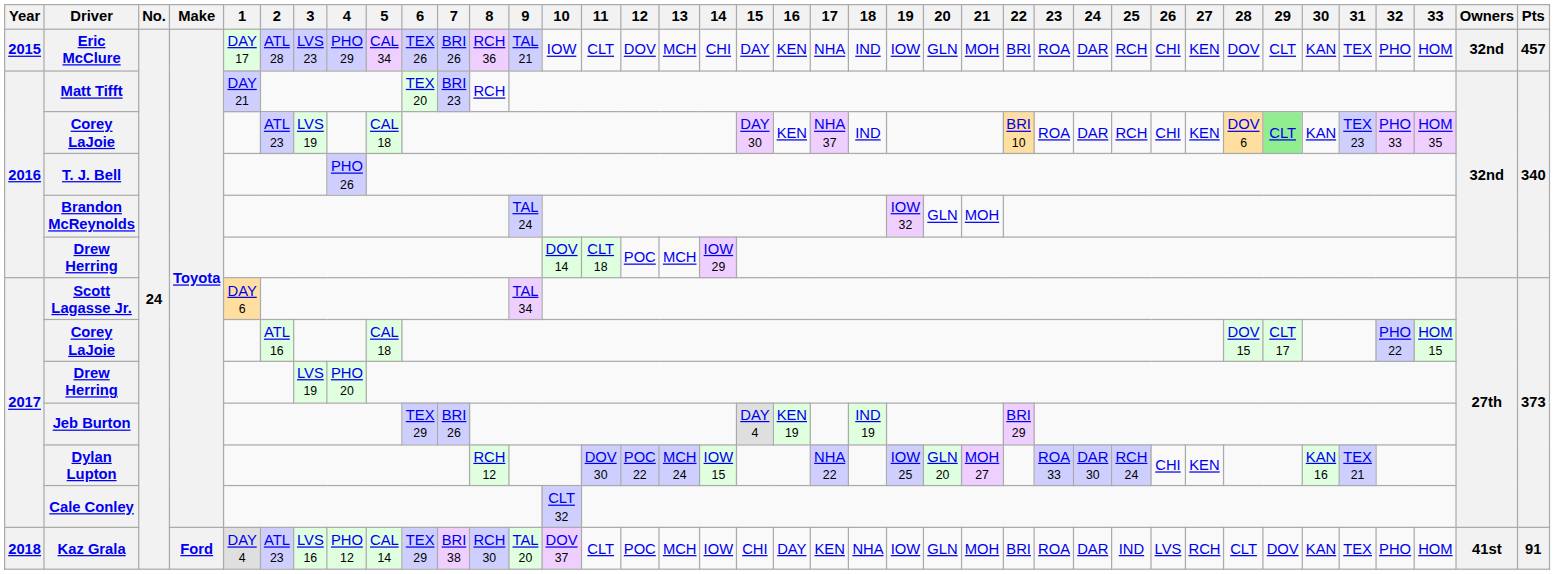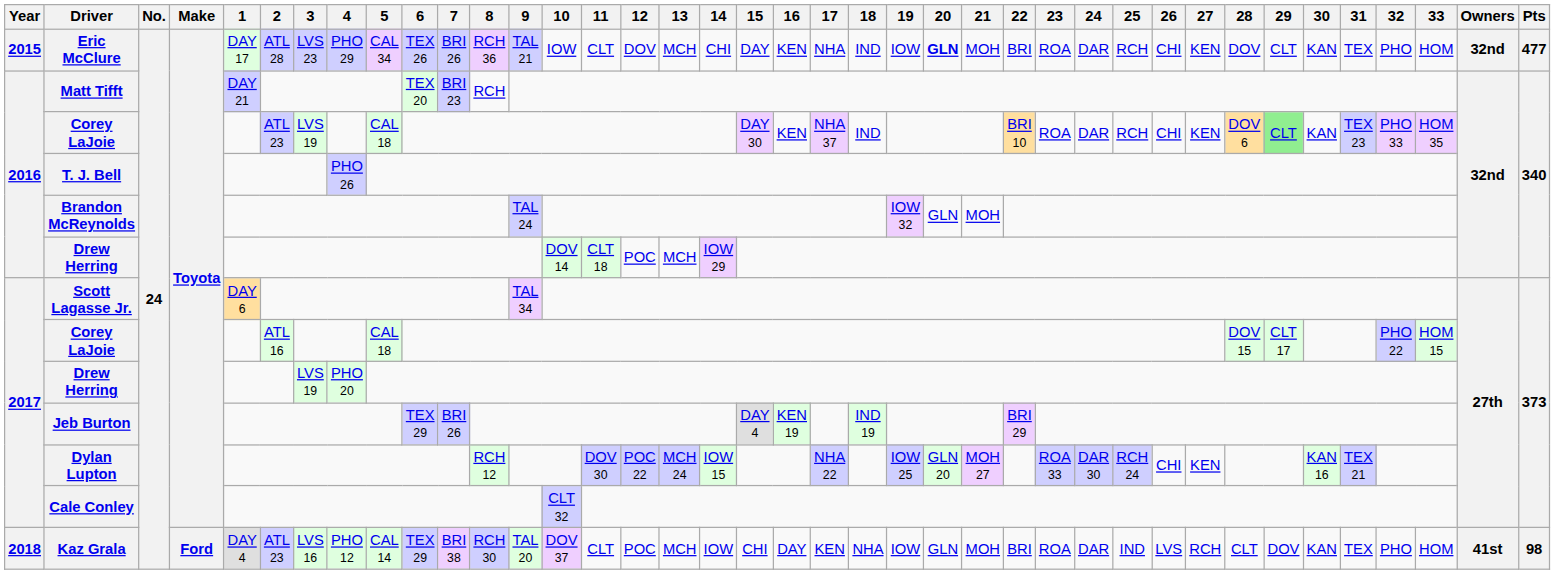 <table class="wikitable" style="text-align:center; font-size:75%">
 <tr>
 <th>Year</th>
 <th>Driver</th>
 <th>No.</th>
 <th>Make</th>
 <th>1</th>
 <th>2</th>
 <th>3</th>
 <th>4</th>
 <th>5</th>
 <th>6</th>
 <th>7</th>
 <th>8</th>
 <th>9</th>
 <th>10</th>
 <th>11</th>
 <th>12</th>
 <th>13</th>
 <th>14</th>
 <th>15</th>
 <th>16</th>
 <th>17</th>
 <th>18</th>
 <th>19</th>
 <th>20</th>
 <th>21</th>
 <th>22</th>
 <th>23</th>
 <th>24</th>
 <th>25</th>
 <th>26</th>
 <th>27</th>
 <th>28</th>
 <th>29</th>
 <th>30</th>
 <th>31</th>
 <th>32</th>
 <th>33</th>
 <th>Owners</th>
 <th>Pts</th>
 </tr>
 <tr>
 <th><a href='#'>2015</a></th>
 <th><a href='#'>Eric McClure</a></th>
 <th rowspan=13>24</th>
 <th rowspan=12><a href='#'>Toyota</a></th>
 <td style="background:#DFFFDF;"><a href='#'>DAY</a><br><small>17</small></td>
 <td style="background:#CFCFFF;"><a href='#'>ATL</a><br><small>28</small></td>
 <td style="background:#CFCFFF;"><a href='#'>LVS</a><br><small>23</small></td>
 <td style="background:#CFCFFF;"><a href='#'>PHO</a><br><small>29</small></td>
 <td style="background:#EFCFFF;"><a href='#'>CAL</a><br><small>34</small></td>
 <td style="background:#CFCFFF;"><a href='#'>TEX</a><br><small>26</small></td>
 <td style="background:#CFCFFF;"><a href='#'>BRI</a><br><small>26</small></td>
 <td style="background:#EFCFFF;"><a href='#'>RCH</a><br><small>36</small></td>
 <td style="background:#CFCFFF;"><a href='#'>TAL</a><br><small>21</small></td>
 <td><a href='#'>IOW</a></td>
 <td><a href='#'>CLT</a></td>
 <td><a href='#'>DOV</a></td>
 <td><a href='#'>MCH</a></td>
 <td><a href='#'>CHI</a></td>
 <td><a href='#'>DAY</a></td>
 <td><a href='#'>KEN</a></td>
 <td><a href='#'>NHA</a></td>
 <td><a href='#'>IND</a></td>
 <td><a href='#'>IOW</a></td>
-<td><a href='#'>GLN</a></td>
+<td><strong><a href='#'>GLN</a></strong></td>
 <td><a href='#'>MOH</a></td>
 <td><a href='#'>BRI</a></td>
 <td><a href='#'>ROA</a></td>
 <td><a href='#'>DAR</a></td>
 <td><a href='#'>RCH</a></td>
 <td><a href='#'>CHI</a></td>
 <td><a href='#'>KEN</a></td>
 <td><a href='#'>DOV</a></td>
 <td><a href='#'>CLT</a></td>
 <td><a href='#'>KAN</a></td>
 <td><a href='#'>TEX</a></td>
 <td><a href='#'>PHO</a></td>
 <td><a href='#'>HOM</a></td>
 <th>32nd</th>
-<th>457</th>
+<th>477</th>
 </tr>
 <tr>
 <th rowspan=5><a href='#'>2016</a></th>
 <th><a href='#'>Matt Tifft</a></th>
 <td style="background:#CFCFFF;"><a href='#'>DAY</a><br><small>21</small></td>
 <td colspan=4></td>
 <td style="background:#DFFFDF;"><a href='#'>TEX</a><br><small>20</small></td>
 <td style="background:#CFCFFF;"><a href='#'>BRI</a><br><small>23</small></td>
 <td><a href='#'>RCH</a></td>
 <td colspan=25></td>
 <th rowspan=5>32nd</th>
 <th rowspan=5>340</th>
 </tr>
 <tr>
 <th><a href='#'>Corey LaJoie</a></th>
 <td colspan=1></td>
 <td style="background:#CFCFFF;"><a href='#'>ATL</a><br><small>23</small></td>
 <td style="background:#DFFFDF;"><a href='#'>LVS</a><br><small>19</small></td>
 <td colspan=1></td>
 <td style="background:#DFFFDF;"><a href='#'>CAL</a><br><small>18</small></td>
 <td colspan=9></td>
 <td style="background:#EFCFFF;"><a href='#'>DAY</a><br><small>30</small></td>
 <td><a href='#'>KEN</a></td>
 <td style="background:#EFCFFF;"><a href='#'>NHA</a><br><small>37</small></td>
 <td><a href='#'>IND</a></td>
 <td colspan=3></td>
 <td style="background:#FFDF9F;"><a href='#'>BRI</a><br><small>10</small></td>
 <td><a href='#'>ROA</a></td>
 <td><a href='#'>DAR</a></td>
 <td><a href='#'>RCH</a></td>
 <td><a href='#'>CHI</a></td>
 <td><a href='#'>KEN</a></td>
 <td style="background:#FFDF9F;"><a href='#'>DOV</a><br><small>6</small></td>
 <td style="background: lightgreen;"><a href='#'>CLT</a></td>
 <td><a href='#'>KAN</a></td>
 <td style="background:#CFCFFF;"><a href='#'>TEX</a><br><small>23</small></td>
 <td style="background:#EFCFFF;"><a href='#'>PHO</a><br><small>33</small></td>
 <td style="background:#EFCFFF;"><a href='#'>HOM</a><br><small>35</small></td>
 </tr>
 <tr>
 <th><a href='#'>T. J. Bell</a></th>
 <td colspan=3></td>
 <td style="background:#CFCFFF;"><a href='#'>PHO</a><br><small>26</small></td>
 <td colspan=31></td>
 </tr>
 <tr>
 <th><a href='#'>Brandon McReynolds</a></th>
 <td colspan=8></td>
 <td style="background:#CFCFFF;"><a href='#'>TAL</a><br><small>24</small></td>
 <td colspan=9></td>
 <td style="background:#EFCFFF;"><a href='#'>IOW</a><br><small>32</small></td>
 <td><a href='#'>GLN</a></td>
 <td><a href='#'>MOH</a></td>
 <td colspan=12></td>
 </tr>
 <tr>
 <th><a href='#'>Drew Herring</a></th>
 <td colspan=9></td>
 <td style="background:#DFFFDF;"><a href='#'>DOV</a><br><small>14</small></td>
 <td style="background:#DFFFDF;"><a href='#'>CLT</a><br><small>18</small></td>
 <td><a href='#'>POC</a></td>
 <td><a href='#'>MCH</a></td>
 <td style="background:#EFCFFF;"><a href='#'>IOW</a><br><small>29</small></td>
 <td colspan=19></td>
 </tr>
 <tr>
 <th rowspan=6><a href='#'>2017</a></th>
 <th><a href='#'>Scott Lagasse Jr.</a></th>
 <td style="background:#FFDF9F;"><a href='#'>DAY</a><br><small>6</small></td>
 <td colspan=7></td>
 <td style="background:#EFCFFF;"><a href='#'>TAL</a><br><small>34</small></td>
 <td colspan=24></td>
 <th rowspan=6>27th</th>
 <th rowspan=6>373</th>
 </tr>
 <tr>
 <th><a href='#'>Corey LaJoie</a></th>
 <td colspan=1></td>
 <td style="background:#DFFFDF;"><a href='#'>ATL</a><br><small>16</small></td>
 <td colspan=2></td>
 <td style="background:#DFFFDF;"><a href='#'>CAL</a><br><small>18</small></td>
 <td colspan=22></td>
 <td style="background:#DFFFDF;"><a href='#'>DOV</a><br><small>15</small></td>
 <td style="background:#DFFFDF;"><a href='#'>CLT</a><br><small>17</small></td>
 <td colspan=2></td>
 <td style="background:#CFCFFF;"><a href='#'>PHO</a><br><small>22</small></td>
 <td style="background:#DFFFDF;"><a href='#'>HOM</a><br><small>15</small></td>
 </tr>
 <tr>
 <th><a href='#'>Drew Herring</a></th>
 <td colspan=2></td>
 <td style="background:#DFFFDF;"><a href='#'>LVS</a><br><small>19</small></td>
 <td style="background:#DFFFDF;"><a href='#'>PHO</a><br><small>20</small></td>
 <td colspan=29></td>
 </tr>
 <tr>
 <th><a href='#'>Jeb Burton</a></th>
 <td colspan=5></td>
 <td style="background:#CFCFFF;"><a href='#'>TEX</a><br><small>29</small></td>
 <td style="background:#CFCFFF;"><a href='#'>BRI</a><br><small>26</small></td>
 <td colspan=7></td>
 <td style="background:#DFDFDF;"><a href='#'>DAY</a><br><small>4</small></td>
 <td style="background:#DFFFDF;"><a href='#'>KEN</a><br><small>19</small></td>
 <td colspan=1></td>
 <td style="background:#DFFFDF;"><a href='#'>IND</a><br><small>19</small></td>
 <td colspan=3></td>
 <td style="background:#EFCFFF;"><a href='#'>BRI</a><br><small>29</small></td>
 <td colspan=11></td>
 </tr>
 <tr>
 <th><a href='#'>Dylan Lupton</a></th>
 <td colspan=7></td>
 <td style="background:#DFFFDF;"><a href='#'>RCH</a><br><small>12</small></td>
 <td colspan=2></td>
 <td style="background:#CFCFFF;"><a href='#'>DOV</a><br><small>30</small></td>
 <td style="background:#CFCFFF;"><a href='#'>POC</a><br><small>22</small></td>
 <td style="background:#CFCFFF;"><a href='#'>MCH</a><br><small>24</small></td>
 <td style="background:#DFFFDF;"><a href='#'>IOW</a><br><small>15</small></td>
 <td colspan=2></td>
 <td style="background:#CFCFFF;"><a href='#'>NHA</a><br><small>22</small></td>
 <td colspan=1></td>
 <td style="background:#CFCFFF;"><a href='#'>IOW</a><br><small>25</small></td>
 <td style="background:#DFFFDF;"><a href='#'>GLN</a><br><small>20</small></td>
 <td style="background:#EFCFFF;"><a href='#'>MOH</a><br><small>27</small></td>
 <td colspan=1></td>
 <td style="background:#CFCFFF;"><a href='#'>ROA</a><br><small>33</small></td>
 <td style="background:#CFCFFF;"><a href='#'>DAR</a><br><small>30</small></td>
 <td style="background:#CFCFFF;"><a href='#'>RCH</a><br><small>24</small></td>
 <td><a href='#'>CHI</a></td>
 <td><a href='#'>KEN</a></td>
 <td colspan=2></td>
 <td style="background:#DFFFDF;"><a href='#'>KAN</a><br><small>16</small></td>
 <td style="background:#CFCFFF;"><a href='#'>TEX</a><br><small>21</small></td>
 <td colspan=2></td>
 </tr>
 <tr>
 <th><a href='#'>Cale Conley</a></th>
 <td colspan=9></td>
 <td style="background:#CFCFFF;"><a href='#'>CLT</a><br><small>32</small></td>
 <td colspan=23></td>
 </tr>
 <tr>
 <th><a href='#'>2018</a></th>
 <th><a href='#'>Kaz Grala</a></th>
 <th><a href='#'>Ford</a></th>
 <td style="background:#DFDFDF;"><a href='#'>DAY</a><br><small>4</small></td>
 <td style="background:#CFCFFF;"><a href='#'>ATL</a><br><small>23</small></td>
 <td style="background:#DFFFDF;"><a href='#'>LVS</a><br><small>16</small></td>
 <td style="background:#DFFFDF;"><a href='#'>PHO</a><br><small>12</small></td>
 <td style="background:#DFFFDF;"><a href='#'>CAL</a><br><small>14</small></td>
 <td style="background:#CFCFFF;"><a href='#'>TEX</a><br><small>29</small></td>
 <td style="background:#EFCFFF;"><a href='#'>BRI</a><br><small>38</small></td>
 <td style="background:#CFCFFF;"><a href='#'>RCH</a><br><small>30</small></td>
 <td style="background:#DFFFDF;"><a href='#'>TAL</a><br><small>20</small></td>
 <td style="background:#EFCFFF;"><a href='#'>DOV</a><br><small>37</small></td>
 <td><a href='#'>CLT</a></td>
 <td><a href='#'>POC</a></td>
 <td><a href='#'>MCH</a></td>
 <td><a href='#'>IOW</a></td>
 <td><a href='#'>CHI</a></td>
 <td><a href='#'>DAY</a></td>
 <td><a href='#'>KEN</a></td>
 <td><a href='#'>NHA</a></td>
 <td><a href='#'>IOW</a></td>
 <td><a href='#'>GLN</a></td>
 <td><a href='#'>MOH</a></td>
 <td><a href='#'>BRI</a></td>
 <td><a href='#'>ROA</a></td>
 <td><a href='#'>DAR</a></td>
 <td><a href='#'>IND</a></td>
 <td><a href='#'>LVS</a></td>
 <td><a href='#'>RCH</a></td>
 <td><a href='#'>CLT</a></td>
 <td><a href='#'>DOV</a></td>
 <td><a href='#'>KAN</a></td>
 <td><a href='#'>TEX</a></td>
 <td><a href='#'>PHO</a></td>
 <td><a href='#'>HOM</a></td>
 <th>41st</th>
-<th>91</th>
+<th>98</th>
 </tr>
 </table>
